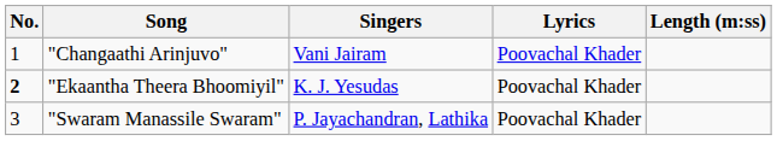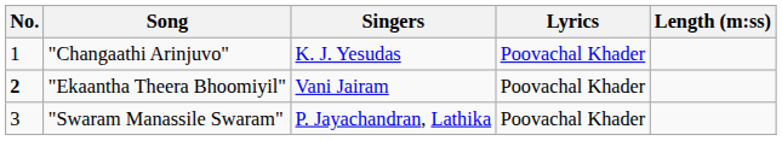 <table class="wikitable" style="font-size:95%;">
 <tr>
 <th>No.</th>
 <th>Song</th>
 <th>Singers</th>
 <th>Lyrics</th>
 <th>Length (m:ss)</th>
 </tr>
 <tr>
 <td>1</td>
 <td>"Changaathi Arinjuvo"</td>
-<td><a href='#'>Vani Jairam</a></td>
+<td><a href='#'>K. J. Yesudas</a></td>
 <td><a href='#'>Poovachal Khader</a></td>
 <td></td>
 </tr>
 <tr>
 <td><strong>2</strong></td>
 <td>"Ekaantha Theera Bhoomiyil"</td>
-<td><a href='#'>K. J. Yesudas</a></td>
+<td><a href='#'>Vani Jairam</a></td>
 <td>Poovachal Khader</td>
 <td></td>
 </tr>
 <tr>
 <td>3</td>
 <td>"Swaram Manassile Swaram"</td>
 <td><a href='#'>P. Jayachandran</a>, <a href='#'>Lathika</a></td>
 <td>Poovachal Khader</td>
 <td></td>
 </tr>
 </table>
